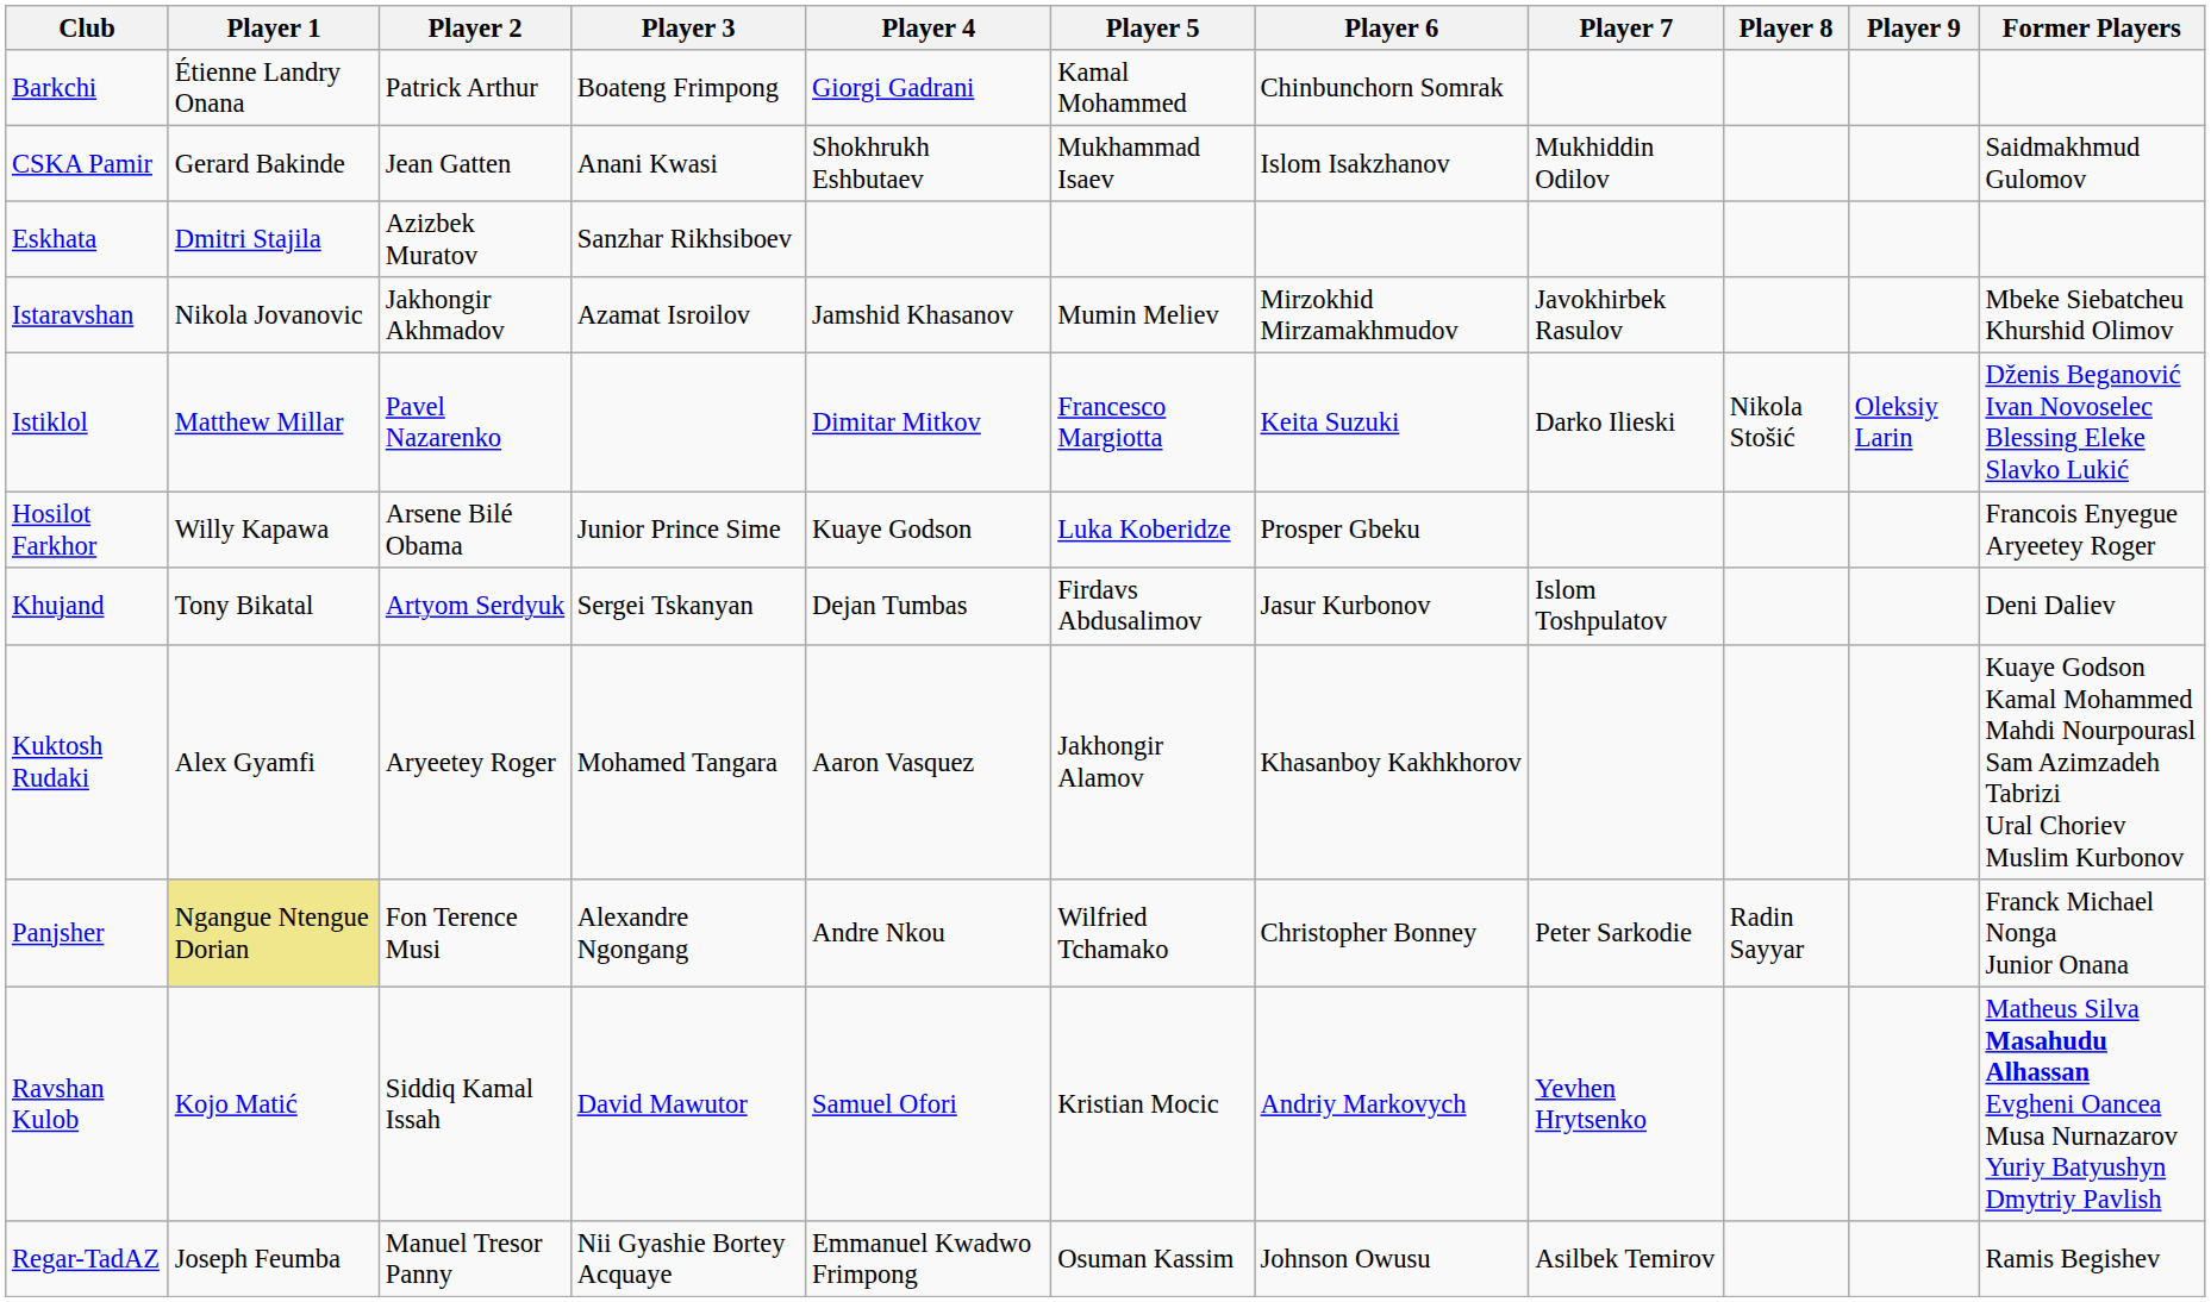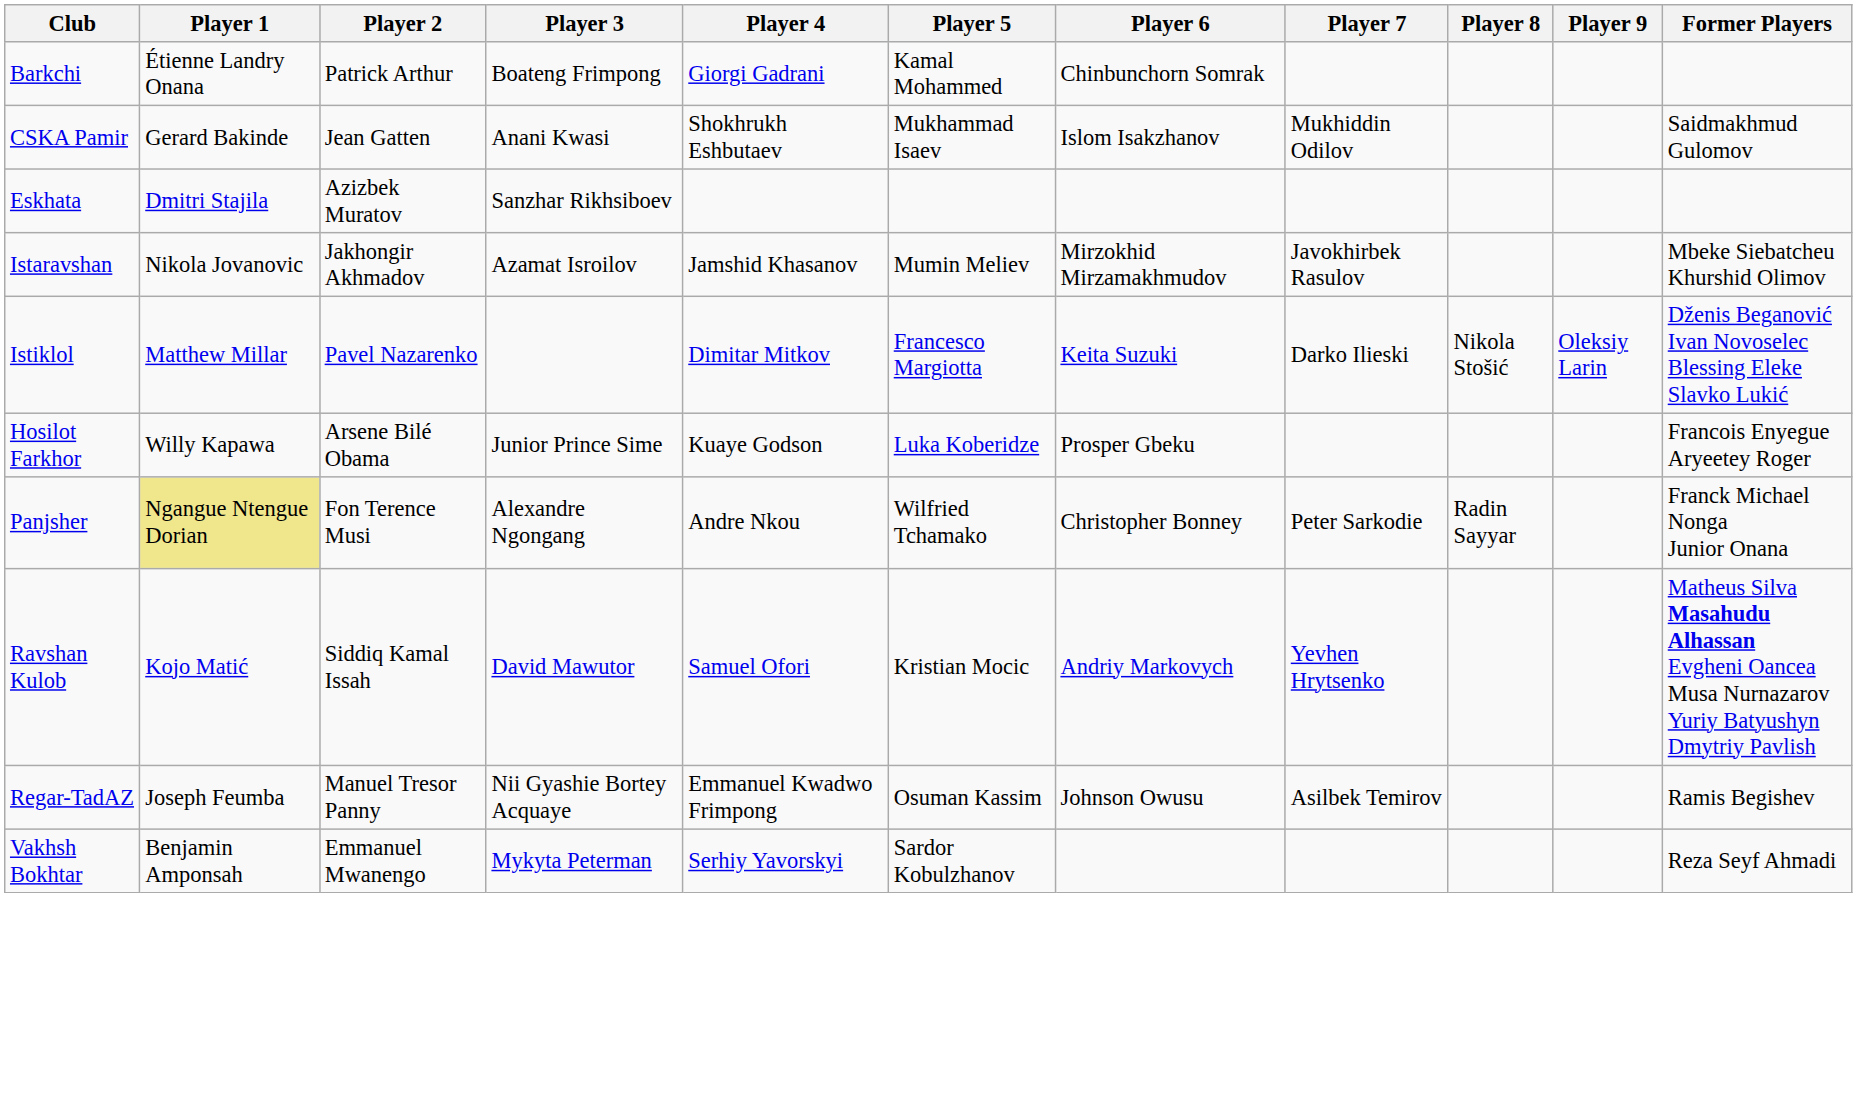 <table class="wikitable" style="font-size:95%;">
 <tr>
 <th>Club</th>
 <th>Player 1</th>
 <th>Player 2</th>
 <th>Player 3</th>
 <th>Player 4</th>
 <th>Player 5</th>
 <th>Player 6</th>
 <th>Player 7</th>
 <th>Player 8</th>
 <th>Player 9</th>
 <th>Former Players</th>
 </tr>
 <tr>
 <td><a href='#'>Barkchi</a></td>
 <td> Étienne Landry Onana</td>
 <td> Patrick Arthur</td>
 <td> Boateng Frimpong</td>
 <td> <a href='#'>Giorgi Gadrani</a></td>
 <td> Kamal Mohammed</td>
 <td> Chinbunchorn Somrak</td>
 <td></td>
 <td></td>
 <td></td>
 <td></td>
 </tr>
 <tr>
 <td><a href='#'>CSKA Pamir</a></td>
 <td> Gerard Bakinde</td>
 <td> Jean Gatten</td>
 <td> Anani Kwasi</td>
 <td> Shokhrukh Eshbutaev</td>
 <td> Mukhammad Isaev</td>
 <td> Islom Isakzhanov</td>
 <td> Mukhiddin Odilov</td>
 <td></td>
 <td></td>
 <td> Saidmakhmud Gulomov</td>
 </tr>
 <tr>
 <td><a href='#'>Eskhata</a></td>
 <td> <a href='#'>Dmitri Stajila</a></td>
 <td> Azizbek Muratov</td>
 <td> Sanzhar Rikhsiboev</td>
 <td></td>
 <td></td>
 <td></td>
 <td></td>
 <td></td>
 <td></td>
 <td></td>
 </tr>
 <tr>
 <td><a href='#'>Istaravshan</a></td>
 <td> Nikola Jovanovic</td>
 <td> Jakhongir Akhmadov</td>
 <td> Azamat Isroilov</td>
 <td> Jamshid Khasanov</td>
 <td> Mumin Meliev</td>
 <td> Mirzokhid Mirzamakhmudov</td>
 <td> Javokhirbek Rasulov</td>
 <td></td>
 <td></td>
 <td> Mbeke Siebatcheu <br>  Khurshid Olimov</td>
 </tr>
 <tr>
 <td><a href='#'>Istiklol</a></td>
 <td> <a href='#'>Matthew Millar</a></td>
 <td> <a href='#'>Pavel Nazarenko</a></td>
 <td> </td>
 <td> <a href='#'>Dimitar Mitkov</a></td>
 <td> <a href='#'>Francesco Margiotta</a></td>
 <td> <a href='#'>Keita Suzuki</a></td>
 <td> Darko Ilieski</td>
 <td> Nikola Stošić</td>
 <td> <a href='#'>Oleksiy Larin</a></td>
 <td> <a href='#'>Dženis Beganović</a> <br>  <a href='#'>Ivan Novoselec</a> <br>  <a href='#'>Blessing Eleke</a> <br>  <a href='#'>Slavko Lukić</a></td>
 </tr>
 <tr>
 <td><a href='#'>Hosilot Farkhor</a></td>
 <td> Willy Kapawa</td>
 <td> Arsene Bilé Obama</td>
 <td> Junior Prince Sime</td>
 <td> Kuaye Godson</td>
 <td> <a href='#'>Luka Koberidze</a></td>
 <td> Prosper Gbeku</td>
 <td></td>
 <td></td>
 <td></td>
 <td> Francois Enyegue <br>  Aryeetey Roger</td>
 </tr>
 <tr>
-<td><a href='#'>Khujand</a></td>
-<td> Tony Bikatal</td>
-<td> <a href='#'>Artyom Serdyuk</a></td>
-<td> Sergei Tskanyan</td>
-<td> Dejan Tumbas</td>
-<td> Firdavs Abdusalimov</td>
-<td> Jasur Kurbonov</td>
-<td> Islom Toshpulatov</td>
-<td></td>
-<td></td>
-<td> Deni Daliev</td>
-</tr>
-<tr>
-<td><a href='#'>Kuktosh Rudaki</a></td>
-<td> Alex Gyamfi</td>
-<td> Aryeetey Roger</td>
-<td> Mohamed Tangara</td>
-<td> Aaron Vasquez</td>
-<td> Jakhongir Alamov</td>
-<td> Khasanboy Kakhkhorov</td>
-<td></td>
-<td></td>
-<td></td>
-<td> Kuaye Godson <br>  Kamal Mohammed <br>  Mahdi Nourpourasl <br>  Sam Azimzadeh Tabrizi <br>  Ural Choriev <br>  Muslim Kurbonov</td>
-</tr>
-<tr>
 <td><a href='#'>Panjsher</a></td>
 <td style="background: khaki;"> Ngangue Ntengue Dorian</td>
 <td> Fon Terence Musi</td>
 <td> Alexandre Ngongang</td>
 <td> Andre Nkou</td>
 <td> Wilfried Tchamako</td>
 <td> Christopher Bonney</td>
 <td> Peter Sarkodie</td>
 <td> Radin Sayyar</td>
 <td></td>
 <td> Franck Michael Nonga <br>  Junior Onana</td>
 </tr>
 <tr>
 <td><a href='#'>Ravshan Kulob</a></td>
 <td> <a href='#'>Kojo Matić</a></td>
 <td> Siddiq Kamal Issah</td>
 <td> <a href='#'>David Mawutor</a></td>
 <td> <a href='#'>Samuel Ofori</a></td>
 <td> Kristian Mocic</td>
 <td> <a href='#'>Andriy Markovych</a></td>
 <td> <a href='#'>Yevhen Hrytsenko</a></td>
 <td></td>
 <td></td>
 <td> <a href='#'>Matheus Silva</a> <br>  <strong><a href='#'>Masahudu Alhassan</a></strong> <br>  <a href='#'>Evgheni Oancea</a> <br>  Musa Nurnazarov <br>  <a href='#'>Yuriy Batyushyn</a> <br>  <a href='#'>Dmytriy Pavlish</a></td>
 </tr>
 <tr>
 <td><a href='#'>Regar-TadAZ</a></td>
 <td> Joseph Feumba</td>
 <td> Manuel Tresor Panny</td>
 <td> Nii Gyashie Bortey Acquaye</td>
 <td> Emmanuel Kwadwo Frimpong</td>
 <td> Osuman Kassim</td>
 <td> Johnson Owusu</td>
 <td> Asilbek Temirov</td>
 <td></td>
 <td></td>
 <td> Ramis Begishev</td>
 </tr>
+<tr>
+<td><a href='#'>Vakhsh Bokhtar</a></td>
+<td> Benjamin Amponsah</td>
+<td> Emmanuel Mwanengo</td>
+<td> <a href='#'>Mykyta Peterman</a></td>
+<td> <a href='#'>Serhiy Yavorskyi</a></td>
+<td> Sardor Kobulzhanov</td>
+<td></td>
+<td></td>
+<td></td>
+<td></td>
+<td> Reza Seyf Ahmadi</td>
+</tr>
 </table>
